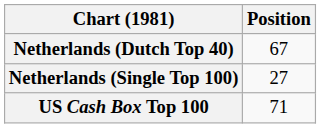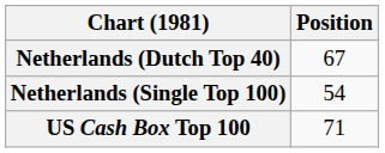 <table class="wikitable sortable plainrowheaders" style="text-align:center">
 <tr>
 <th>Chart (1981)</th>
 <th>Position</th>
 </tr>
 <tr>
 <th scope="row">Netherlands (Dutch Top 40)</th>
 <td>67</td>
 </tr>
 <tr>
 <th scope="row">Netherlands (Single Top 100)</th>
-<td>27</td>
+<td>54</td>
 </tr>
 <tr>
 <th scope="row">US <em>Cash Box</em> Top 100</th>
 <td>71</td>
 </tr>
 </table>
